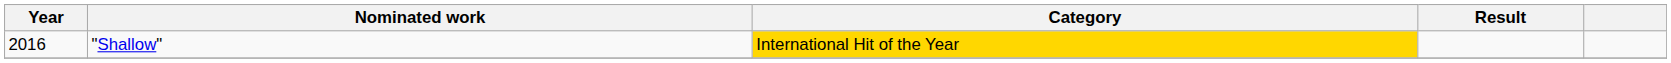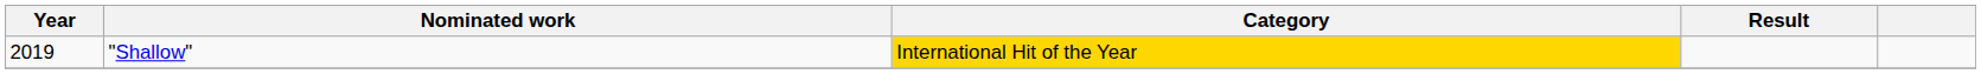 <table class="wikitable" style="width:100%;">
 <tr>
 <th width=5%>Year</th>
 <th style="width:40%;">Nominated work</th>
 <th style="width:40%;">Category</th>
 <th style="width:10%;">Result</th>
 <th width=5%></th>
 </tr>
 <tr>
-<td>2016</td>
+<td>2019</td>
 <td>"<a href='#'>Shallow</a>"</td>
 <td style="background: gold;">International Hit of the Year</td>
 <td></td>
 <td style="text-align:center;"></td>
 </tr>
 <tr>
 </tr>
 </table>
